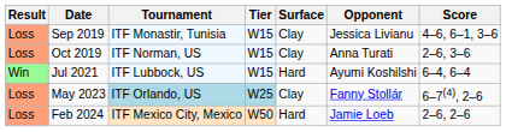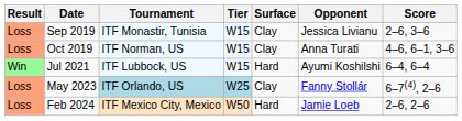 <table class="wikitable sortable">
 <tr>
 <th>Result</th>
 <th>Date</th>
 <th>Tournament</th>
 <th>Tier</th>
 <th>Surface</th>
 <th>Opponent</th>
 <th class="unsortable">Score</th>
 </tr>
 <tr>
 <td style="background:#ffa07a">Loss</td>
 <td>Sep 2019</td>
 <td style="background:#f0f8ff;">ITF Monastir, Tunisia</td>
 <td style="background:#f0f8ff;">W15</td>
 <td>Clay</td>
 <td> Jessica Livianu</td>
-<td>4–6, 6–1, 3–6</td>
+<td>2–6, 3–6</td>
 </tr>
 <tr>
 <td style="background:#ffa07a">Loss</td>
 <td>Oct 2019</td>
 <td style="background:#f0f8ff;">ITF Norman, US</td>
 <td style="background:#f0f8ff;">W15</td>
 <td>Clay</td>
 <td> Anna Turati</td>
-<td>2–6, 3–6</td>
+<td>4–6, 6–1, 3–6</td>
 </tr>
 <tr>
 <td style="background:#98FB98;">Win</td>
 <td>Jul 2021</td>
 <td style="background:#f0f8ff;">ITF Lubbock, US</td>
 <td style="background:#f0f8ff;">W15</td>
 <td>Hard</td>
 <td> Ayumi Koshilshi</td>
 <td>6–4, 6–4</td>
 </tr>
 <tr>
 <td style="background:#ffa07a">Loss</td>
 <td>May 2023</td>
 <td style="background:lightblue;">ITF Orlando, US</td>
 <td style="background:lightblue;">W25</td>
 <td>Clay</td>
 <td> <a href='#'>Fanny Stollár</a></td>
 <td>6–7<sup>(4)</sup>, 2–6</td>
 </tr>
 <tr>
 <td style="background:#ffa07a">Loss</td>
 <td>Feb 2024</td>
 <td style="background:#ffe4c4;">ITF Mexico City, Mexico</td>
 <td style="background:#ffe4c4;">W50</td>
 <td>Hard</td>
 <td> <a href='#'>Jamie Loeb</a></td>
 <td>2–6, 2–6</td>
 </tr>
 </table>
